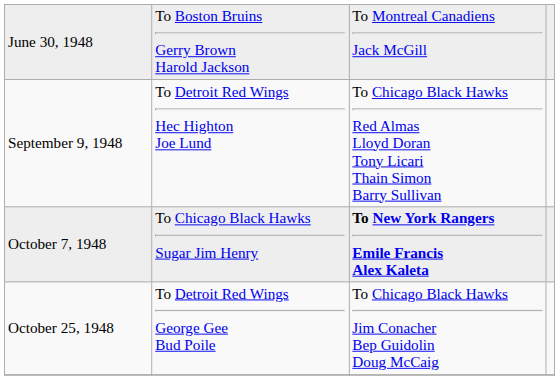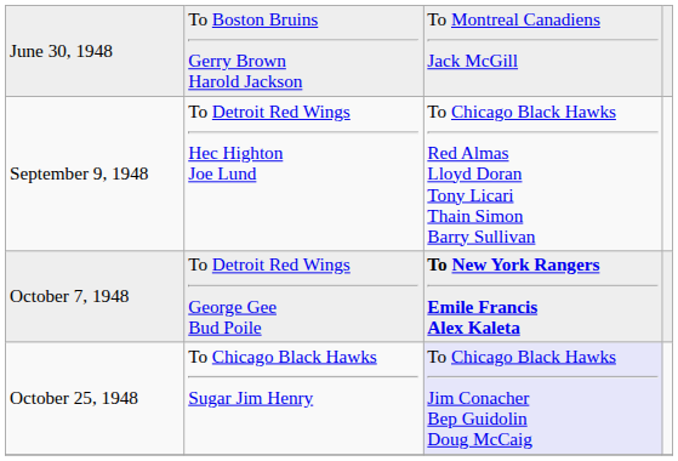 <table class="wikitable" style="border:1px solid #999999; width:580px;">
 <tr bgcolor="eeeeee">
 <td>June 30, 1948</td>
 <td valign="top">To <a href='#'>Boston Bruins</a><hr><a href='#'>Gerry Brown</a><br><a href='#'>Harold Jackson</a></td>
 <td valign="top">To <a href='#'>Montreal Canadiens</a><hr><a href='#'>Jack McGill</a></td>
 <td></td>
 </tr>
 <tr>
 <td>September 9, 1948</td>
 <td valign="top">To <a href='#'>Detroit Red Wings</a><hr><a href='#'>Hec Highton</a><br><a href='#'>Joe Lund</a></td>
 <td valign="top">To <a href='#'>Chicago Black Hawks</a><hr><a href='#'>Red Almas</a><br><a href='#'>Lloyd Doran</a><br><a href='#'>Tony Licari</a><br><a href='#'>Thain Simon</a><br><a href='#'>Barry Sullivan</a></td>
 <td></td>
 </tr>
 <tr bgcolor="eeeeee">
 <td>October 7, 1948</td>
-<td valign="top">To <a href='#'>Chicago Black Hawks</a><hr><a href='#'>Sugar Jim Henry</a></td>
+<td valign="top">To <a href='#'>Detroit Red Wings</a><hr><a href='#'>George Gee</a><br><a href='#'>Bud Poile</a></td>
 <td valign="top"><strong>To <a href='#'>New York Rangers</a><hr><a href='#'>Emile Francis</a><br><a href='#'>Alex Kaleta</a></strong></td>
 <td></td>
 </tr>
 <tr>
 <td>October 25, 1948</td>
-<td valign="top">To <a href='#'>Detroit Red Wings</a><hr><a href='#'>George Gee</a><br><a href='#'>Bud Poile</a></td>
-<td valign="top">To <a href='#'>Chicago Black Hawks</a><hr><a href='#'>Jim Conacher</a><br><a href='#'>Bep Guidolin</a><br><a href='#'>Doug McCaig</a></td>
+<td valign="top">To <a href='#'>Chicago Black Hawks</a><hr><a href='#'>Sugar Jim Henry</a></td>
+<td valign="top" style="background: lavender;">To <a href='#'>Chicago Black Hawks</a><hr><a href='#'>Jim Conacher</a><br><a href='#'>Bep Guidolin</a><br><a href='#'>Doug McCaig</a></td>
 <td></td>
 </tr>
 <tr bgcolor="eeeeee">
 </tr>
 </table>
